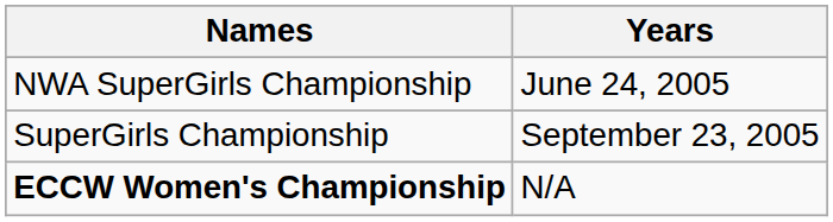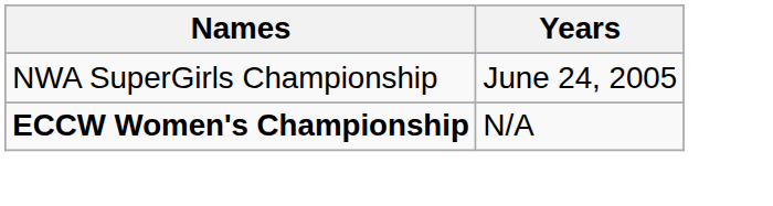 <table class="wikitable">
 <tr>
 <th>Names</th>
 <th>Years</th>
 </tr>
 <tr>
 <td>NWA SuperGirls Championship</td>
 <td>June 24, 2005</td>
 </tr>
 <tr>
-<td>SuperGirls Championship</td>
-<td>September 23, 2005</td>
-</tr>
-<tr>
 <td><strong>ECCW Women's Championship</strong></td>
 <td>N/A</td>
 </tr>
 </table>
